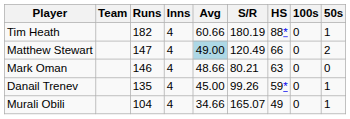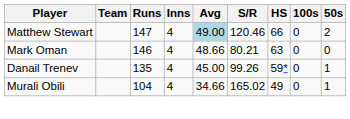 <table class="wikitable">
 <tr>
 <th>Player</th>
 <th>Team</th>
 <th>Runs</th>
 <th>Inns</th>
 <th>Avg</th>
 <th>S/R</th>
 <th>HS</th>
 <th>100s</th>
 <th>50s</th>
 </tr>
 <tr>
-<td>Tim Heath</td>
-<td></td>
-<td>182</td>
-<td>4</td>
-<td>60.66</td>
-<td>180.19</td>
-<td>88<a href='#'>*</a></td>
-<td>0</td>
-<td>1</td>
-</tr>
-<tr>
 <td>Matthew Stewart</td>
 <td></td>
 <td>147</td>
 <td>4</td>
 <td style="background: lightblue;">49.00</td>
-<td>120.49</td>
+<td>120.46</td>
 <td>66</td>
 <td>0</td>
 <td>2</td>
 </tr>
 <tr>
 <td>Mark Oman</td>
 <td></td>
 <td>146</td>
 <td>4</td>
 <td>48.66</td>
 <td>80.21</td>
 <td>63</td>
 <td>0</td>
 <td>0</td>
 </tr>
 <tr>
 <td>Danail Trenev</td>
 <td></td>
 <td>135</td>
 <td>4</td>
 <td>45.00</td>
 <td>99.26</td>
 <td>59<a href='#'>*</a></td>
 <td>0</td>
 <td>1</td>
 </tr>
 <tr>
 <td>Murali Obili</td>
 <td></td>
 <td>104</td>
 <td>4</td>
 <td>34.66</td>
-<td>165.07</td>
+<td>165.02</td>
 <td>49</td>
 <td>0</td>
 <td>1</td>
 </tr>
 </table>
